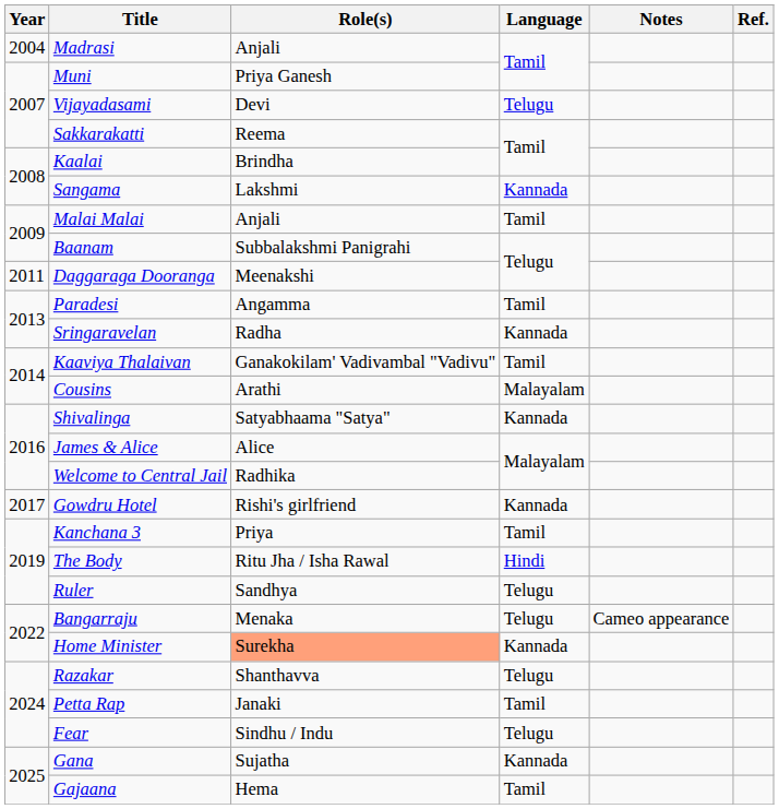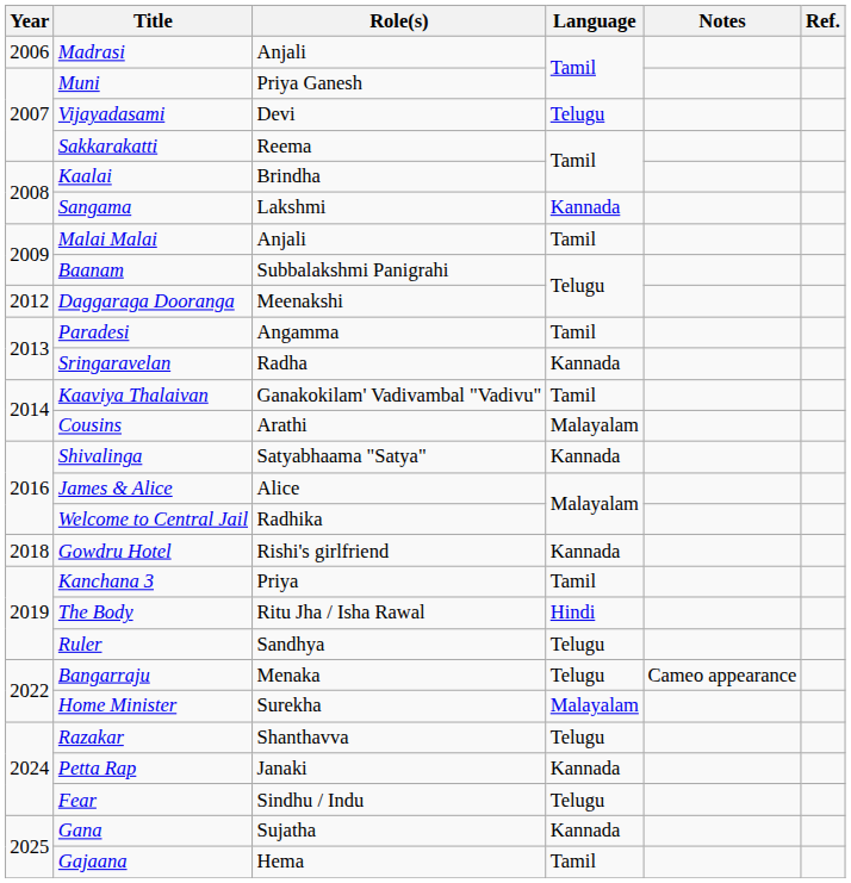 <table class="wikitable sortable">
 <tr>
 <th scope="col">Year</th>
 <th scope="col">Title</th>
 <th scope="col">Role(s)</th>
 <th scope="col">Language</th>
 <th scope="col" class="unsortable">Notes</th>
 <th scope="col" class="unsortable">Ref.</th>
 </tr>
 <tr>
-<td>2004</td>
+<td>2006</td>
 <td><em><a href='#'>Madrasi</a></em></td>
 <td>Anjali</td>
 <td rowspan="2"><a href='#'>Tamil</a></td>
 <td></td>
 <td></td>
 </tr>
 <tr>
 <td rowspan="3">2007</td>
 <td><em><a href='#'>Muni</a></em></td>
 <td>Priya Ganesh</td>
 <td></td>
 <td></td>
 </tr>
 <tr>
 <td><em><a href='#'>Vijayadasami</a></em></td>
 <td>Devi</td>
 <td><a href='#'>Telugu</a></td>
 <td></td>
 <td></td>
 </tr>
 <tr>
 <td><em><a href='#'>Sakkarakatti</a></em></td>
 <td>Reema</td>
 <td rowspan="2">Tamil</td>
 <td></td>
 <td></td>
 </tr>
 <tr>
 <td rowspan="2">2008</td>
 <td><em><a href='#'>Kaalai</a></em></td>
 <td>Brindha</td>
 <td></td>
 <td></td>
 </tr>
 <tr>
 <td><em><a href='#'>Sangama</a></em></td>
 <td>Lakshmi</td>
 <td><a href='#'>Kannada</a></td>
 <td></td>
 <td></td>
 </tr>
 <tr>
 <td rowspan="2">2009</td>
 <td><em><a href='#'>Malai Malai</a></em></td>
 <td>Anjali</td>
 <td>Tamil</td>
 <td></td>
 <td></td>
 </tr>
 <tr>
 <td><em><a href='#'>Baanam</a></em></td>
 <td>Subbalakshmi Panigrahi</td>
 <td rowspan="2">Telugu</td>
 <td></td>
 <td></td>
 </tr>
 <tr>
-<td>2011</td>
+<td>2012</td>
 <td><em><a href='#'>Daggaraga Dooranga</a></em></td>
 <td>Meenakshi</td>
 <td></td>
 <td></td>
 </tr>
 <tr>
 <td rowspan="2">2013</td>
 <td><em><a href='#'>Paradesi</a></em></td>
 <td>Angamma</td>
 <td>Tamil</td>
 <td></td>
 <td></td>
 </tr>
 <tr>
 <td><em><a href='#'>Sringaravelan</a></em></td>
 <td>Radha</td>
 <td>Kannada</td>
 <td></td>
 <td></td>
 </tr>
 <tr>
 <td rowspan="2">2014</td>
 <td><em><a href='#'>Kaaviya Thalaivan</a></em></td>
 <td>Ganakokilam' Vadivambal "Vadivu"</td>
 <td>Tamil</td>
 <td></td>
 <td></td>
 </tr>
 <tr>
 <td><em><a href='#'>Cousins</a></em></td>
 <td>Arathi</td>
 <td>Malayalam</td>
 <td></td>
 <td></td>
 </tr>
 <tr>
 <td rowspan="3">2016</td>
 <td><em><a href='#'>Shivalinga</a></em></td>
 <td>Satyabhaama "Satya"</td>
 <td>Kannada</td>
 <td></td>
 <td></td>
 </tr>
 <tr>
 <td><em><a href='#'>James & Alice</a></em></td>
 <td>Alice</td>
 <td rowspan="2">Malayalam</td>
 <td></td>
 <td></td>
 </tr>
 <tr>
 <td><em><a href='#'>Welcome to Central Jail</a></em></td>
 <td>Radhika</td>
 <td></td>
 <td></td>
 </tr>
 <tr>
-<td rowspan="1">2017</td>
+<td rowspan="1">2018</td>
 <td><em><a href='#'>Gowdru Hotel</a></em></td>
 <td>Rishi's girlfriend</td>
 <td>Kannada</td>
 <td></td>
 <td></td>
 </tr>
 <tr>
 <td rowspan="3">2019</td>
 <td><em><a href='#'>Kanchana 3</a></em></td>
 <td>Priya</td>
 <td>Tamil</td>
 <td></td>
 <td></td>
 </tr>
 <tr>
 <td><em><a href='#'>The Body</a></em></td>
 <td>Ritu Jha / Isha Rawal</td>
 <td><a href='#'>Hindi</a></td>
 <td></td>
 <td></td>
 </tr>
 <tr>
 <td><em><a href='#'>Ruler</a></em></td>
 <td>Sandhya</td>
 <td>Telugu</td>
 <td></td>
 <td></td>
 </tr>
 <tr>
 <td rowspan="2">2022</td>
 <td><em><a href='#'>Bangarraju</a></em></td>
 <td>Menaka</td>
 <td>Telugu</td>
 <td>Cameo appearance</td>
 <td></td>
 </tr>
 <tr>
 <td><em><a href='#'>Home Minister</a></em></td>
-<td style="background: lightsalmon;">Surekha</td>
-<td>Kannada</td>
+<td>Surekha</td>
+<td><a href='#'>Malayalam</a></td>
 <td></td>
 <td></td>
 </tr>
 <tr>
 <td rowspan="3">2024</td>
 <td><em><a href='#'>Razakar</a></em></td>
 <td>Shanthavva</td>
 <td>Telugu</td>
 <td></td>
 <td></td>
 </tr>
 <tr>
 <td><em><a href='#'>Petta Rap</a></em></td>
 <td>Janaki</td>
-<td>Tamil</td>
+<td>Kannada</td>
 <td></td>
 <td></td>
 </tr>
 <tr>
 <td><a href='#'><em>Fear</em></a></td>
 <td>Sindhu / Indu</td>
 <td>Telugu</td>
 <td></td>
 <td></td>
 </tr>
 <tr>
 <td rowspan="2">2025</td>
 <td><em><a href='#'>Gana</a></em></td>
 <td>Sujatha</td>
 <td>Kannada</td>
 <td></td>
 <td></td>
 </tr>
 <tr>
 <td><em><a href='#'>Gajaana</a></em></td>
 <td>Hema</td>
 <td>Tamil</td>
 <td></td>
 <td></td>
 </tr>
 </table>
